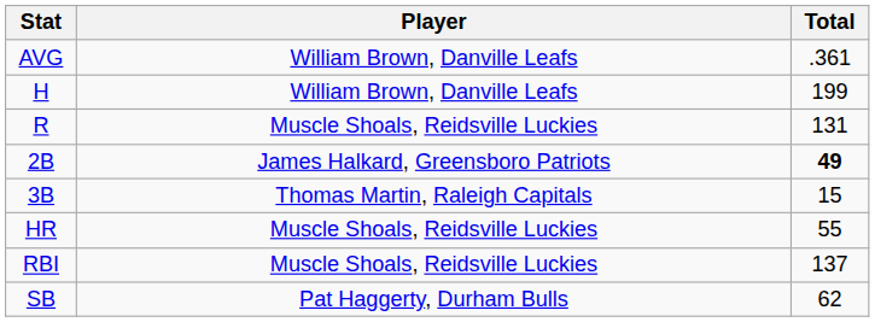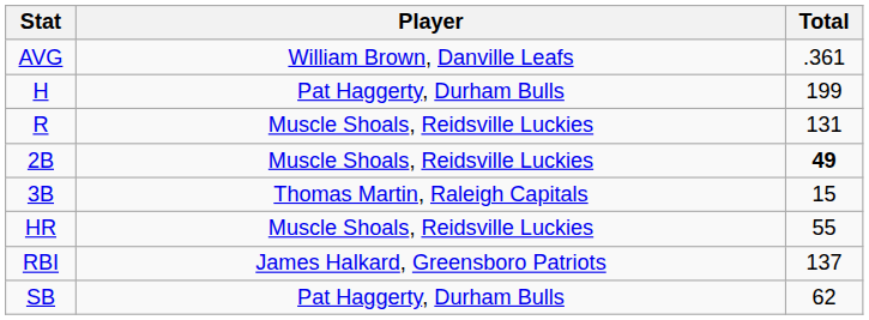 <table class="wikitable" width="40%" style="text-align:center;">
 <tr>
 <th width="5%">Stat</th>
 <th width="60%">Player</th>
 <th width="5%">Total</th>
 </tr>
 <tr>
 <td><a href='#'>AVG</a></td>
 <td><a href='#'>William Brown</a>, <a href='#'>Danville Leafs</a></td>
 <td>.361</td>
 </tr>
 <tr>
 <td><a href='#'>H</a></td>
-<td><a href='#'>William Brown</a>, <a href='#'>Danville Leafs</a></td>
+<td><a href='#'>Pat Haggerty</a>, <a href='#'>Durham Bulls</a></td>
 <td>199</td>
 </tr>
 <tr>
 <td><a href='#'>R</a></td>
 <td><a href='#'>Muscle Shoals</a>, <a href='#'>Reidsville Luckies</a></td>
 <td>131</td>
 </tr>
 <tr>
 <td><a href='#'>2B</a></td>
-<td><a href='#'>James Halkard</a>, <a href='#'>Greensboro Patriots</a></td>
+<td><a href='#'>Muscle Shoals</a>, <a href='#'>Reidsville Luckies</a></td>
 <td><strong>49</strong></td>
 </tr>
 <tr>
 <td><a href='#'>3B</a></td>
 <td><a href='#'>Thomas Martin</a>, <a href='#'>Raleigh Capitals</a></td>
 <td>15</td>
 </tr>
 <tr>
 <td><a href='#'>HR</a></td>
 <td><a href='#'>Muscle Shoals</a>, <a href='#'>Reidsville Luckies</a></td>
 <td>55</td>
 </tr>
 <tr>
 <td><a href='#'>RBI</a></td>
-<td><a href='#'>Muscle Shoals</a>, <a href='#'>Reidsville Luckies</a></td>
+<td><a href='#'>James Halkard</a>, <a href='#'>Greensboro Patriots</a></td>
 <td>137</td>
 </tr>
 <tr>
 <td><a href='#'>SB</a></td>
 <td><a href='#'>Pat Haggerty</a>, <a href='#'>Durham Bulls</a></td>
 <td>62</td>
 </tr>
 </table>
